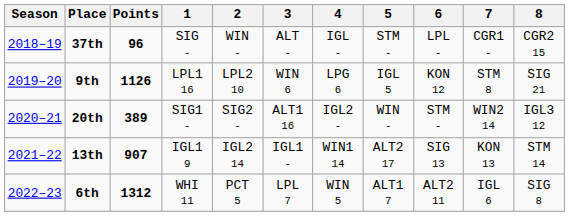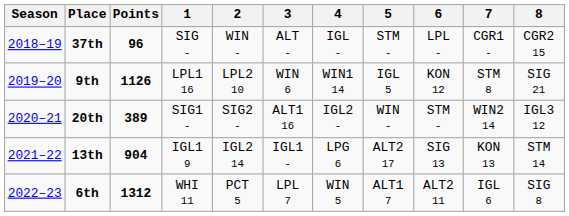 <table class="wikitable" border="1" style="text-align:center; font-size:90%;">
 <tr>
 <th>Season</th>
 <th>Place</th>
 <th>Points</th>
 <th width=40px>1</th>
 <th width=40px>2</th>
 <th width=40px>3</th>
 <th width=40px>4</th>
 <th width=40px>5</th>
 <th width=40px>6</th>
 <th width=40px>7</th>
 <th width=40px>8</th>
 </tr>
 <tr>
 <td><a href='#'>2018–19</a></td>
 <td><strong>37th</strong></td>
 <td><strong>96</strong></td>
 <td>SIG<br><small>-</small></td>
 <td>WIN<br><small>-</small></td>
 <td>ALT<br><small>-</small></td>
 <td>IGL<br><small>-</small></td>
 <td>STM<br><small>-</small></td>
 <td>LPL<br><small>-</small></td>
 <td>CGR1<br><small>-</small></td>
 <td>CGR2<br><small>15</small></td>
 </tr>
 <tr>
 <td><a href='#'>2019–20</a></td>
 <td><strong>9th</strong></td>
 <td><strong>1126</strong></td>
 <td>LPL1<br><small>16</small></td>
 <td>LPL2<br><small>10</small></td>
 <td>WIN<br><small>6</small></td>
-<td>LPG<br><small>6</small></td>
+<td>WIN1<br><small>14</small></td>
 <td>IGL<br><small>5</small></td>
 <td>KON<br><small>12</small></td>
 <td>STM<br><small>8</small></td>
 <td>SIG<br><small>21</small></td>
 </tr>
 <tr>
 <td><a href='#'>2020–21</a></td>
 <td><strong>20th</strong></td>
 <td><strong>389</strong></td>
 <td>SIG1<br><small>-</small></td>
 <td>SIG2<br><small>-</small></td>
 <td>ALT1<br><small>16</small></td>
 <td>IGL2<br><small>-</small></td>
 <td>WIN<br><small>-</small></td>
 <td>STM<br><small>-</small></td>
 <td>WIN2<br><small>14</small></td>
 <td>IGL3<br><small>12</small></td>
 </tr>
 <tr>
 <td><a href='#'>2021–22</a></td>
 <td><strong>13th</strong></td>
-<td><strong>907</strong></td>
+<td><strong>904</strong></td>
 <td>IGL1<br><small>9</small></td>
 <td>IGL2<br><small>14</small></td>
 <td>IGL1<br><small>-</small></td>
-<td>WIN1<br><small>14</small></td>
+<td>LPG<br><small>6</small></td>
 <td>ALT2<br><small>17</small></td>
 <td>SIG<br><small>13</small></td>
 <td>KON<br><small>13</small></td>
 <td>STM<br><small>14</small></td>
 </tr>
 <tr>
 <td><a href='#'>2022–23</a></td>
 <td><strong>6th</strong></td>
 <td><strong>1312</strong></td>
 <td>WHI<br><small>11</small></td>
 <td>PCT<br><small>5</small></td>
 <td>LPL<br><small>7</small></td>
 <td>WIN<br><small>5</small></td>
 <td>ALT1<br><small>7</small></td>
 <td>ALT2<br><small>11</small></td>
 <td>IGL<br><small>6</small></td>
 <td>SIG<br><small>8</small></td>
 </tr>
 </table>
